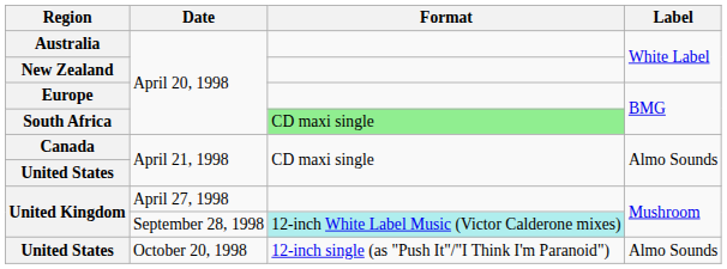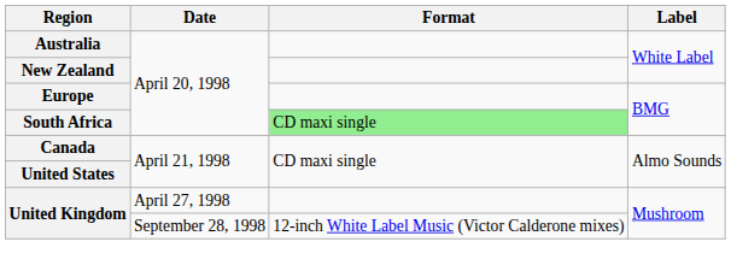 <table class="wikitable plainrowheaders">
 <tr>
 <th scope="col">Region</th>
 <th scope="col">Date</th>
 <th scope="col">Format</th>
 <th scope="col">Label</th>
 </tr>
 <tr>
 <th scope="row">Australia</th>
 <td rowspan="4">April 20, 1998</td>
 <td></td>
 <td rowspan="2"><a href='#'>White Label</a></td>
 </tr>
 <tr>
 <th scope="row">New Zealand</th>
 <td></td>
 </tr>
 <tr>
 <th scope="row">Europe</th>
 <td></td>
 <td rowspan="2"><a href='#'>BMG</a></td>
 </tr>
 <tr>
 <th scope="row">South Africa</th>
 <td style="background: lightgreen;">CD maxi single</td>
 </tr>
 <tr>
 <th scope="row">Canada</th>
 <td rowspan="2">April 21, 1998</td>
 <td rowspan="2">CD maxi single</td>
 <td rowspan="2">Almo Sounds</td>
 </tr>
 <tr>
 <th scope="row">United States</th>
 </tr>
 <tr>
 <th scope="row" rowspan="2">United Kingdom</th>
 <td>April 27, 1998</td>
 <td></td>
 <td rowspan="2"><a href='#'>Mushroom</a></td>
 </tr>
 <tr>
 <td>September 28, 1998</td>
-<td style="background: paleturquoise;">12-inch <a href='#'>White Label Music</a> (Victor Calderone mixes)</td>
-</tr>
-<tr>
-<th scope="row">United States</th>
-<td>October 20, 1998</td>
-<td><a href='#'>12-inch single</a> (as "Push It"/"I Think I'm Paranoid")</td>
-<td>Almo Sounds</td>
+<td>12-inch <a href='#'>White Label Music</a> (Victor Calderone mixes)</td>
 </tr>
 </table>
